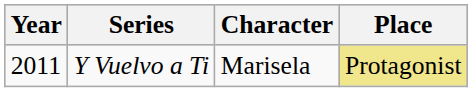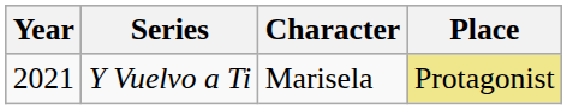 <table class="wikitable">
 <tr>
 <th>Year</th>
 <th>Series</th>
 <th>Character</th>
 <th>Place</th>
 </tr>
 <tr>
-<td>2011</td>
+<td>2021</td>
 <td><em>Y Vuelvo a Ti</em></td>
 <td>Marisela</td>
 <td style="background: khaki;">Protagonist</td>
 </tr>
 </table>
